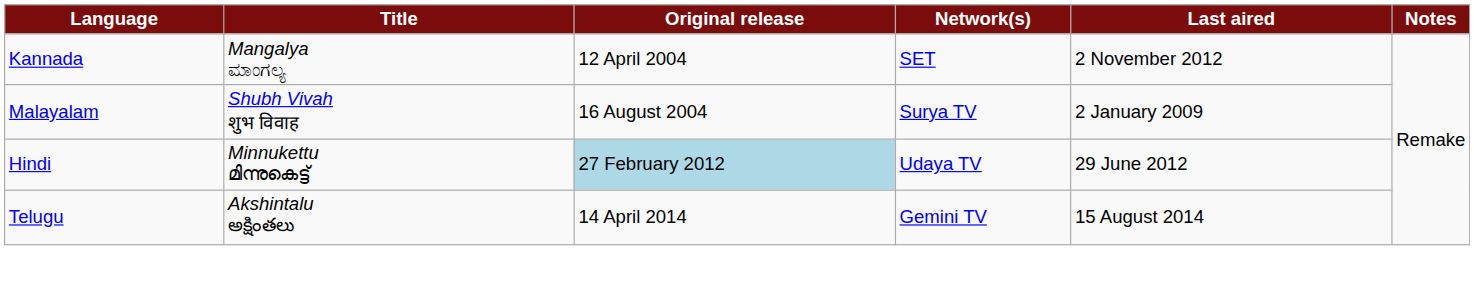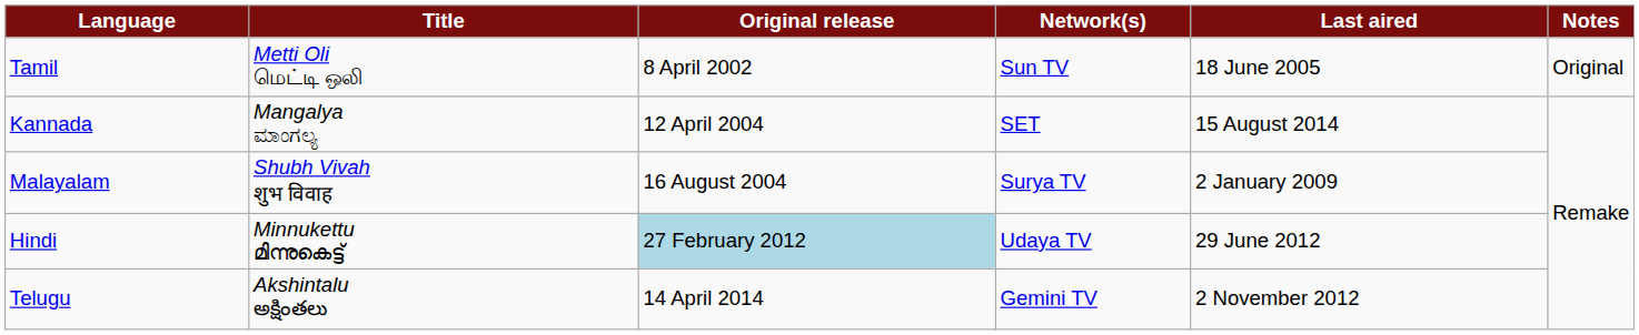 <table class="wikitable" style="width:100%;">
 <tr style="color:white">
 <th style="background:#7b0c0c; width:15%;">Language</th>
 <th style="background:#7b0c0c; width:24%;">Title</th>
 <th style="background:#7b0c0c; width:22%;">Original release</th>
 <th style="background:#7b0c0c; width:12%;">Network(s)</th>
 <th style="background:#7b0c0c; width:22%;">Last aired</th>
 <th style="background:#7b0c0c; width:12%;">Notes</th>
 </tr>
 <tr>
+<td><a href='#'>Tamil</a></td>
+<td><em><a href='#'>Metti Oli</a></em> <br> மெட்டி ஒலி</td>
+<td>8 April 2002</td>
+<td><a href='#'>Sun TV</a></td>
+<td>18 June 2005</td>
+<td>Original</td>
+</tr>
+<tr>
 <td><a href='#'>Kannada</a></td>
 <td><em>Mangalya</em> <br> ಮಾಂಗಲ್ಯ</td>
 <td>12 April 2004</td>
 <td><a href='#'>SET</a></td>
-<td>2 November 2012</td>
+<td>15 August 2014</td>
 <td rowspan="4">Remake</td>
 </tr>
 <tr>
 <td><a href='#'>Malayalam</a></td>
 <td><em><a href='#'>Shubh Vivah</a></em> <br> शुभ विवाह</td>
 <td>16 August 2004</td>
 <td><a href='#'>Surya TV</a></td>
 <td>2 January 2009</td>
 </tr>
 <tr>
 <td><a href='#'>Hindi</a></td>
 <td><em>Minnukettu</em> <br> മിന്നുകെട്ട്</td>
 <td style="background: lightblue;">27 February 2012</td>
 <td><a href='#'>Udaya TV</a></td>
 <td>29 June 2012</td>
 </tr>
 <tr>
 <td><a href='#'>Telugu</a></td>
 <td><em>Akshintalu</em> <br> అక్షింతలు</td>
 <td>14 April 2014</td>
 <td><a href='#'>Gemini TV</a></td>
-<td>15 August 2014</td>
+<td>2 November 2012</td>
 </tr>
 </table>
